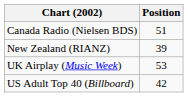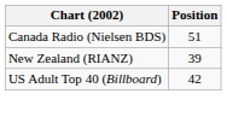 <table class="wikitable sortable">
 <tr>
 <th>Chart (2002)</th>
 <th>Position</th>
 </tr>
 <tr>
 <td>Canada Radio (Nielsen BDS)</td>
 <td align="center">51</td>
 </tr>
 <tr>
 <td>New Zealand (RIANZ)</td>
 <td align="center">39</td>
 </tr>
 <tr>
-<td>UK Airplay (<em><a href='#'>Music Week</a></em>)</td>
-<td align="center">53</td>
-</tr>
-<tr>
 <td>US Adult Top 40 (<em>Billboard</em>)</td>
 <td align="center">42</td>
 </tr>
 </table>
